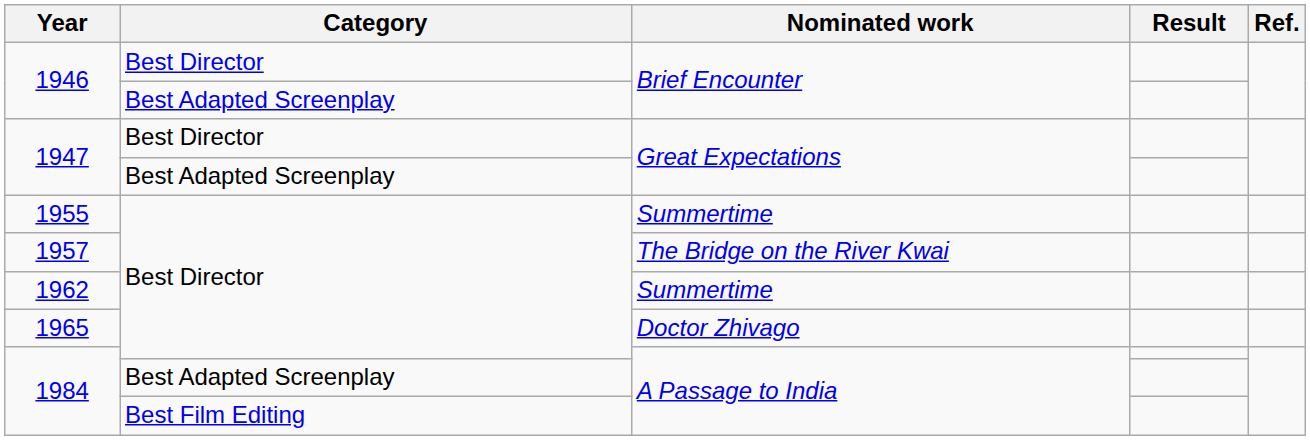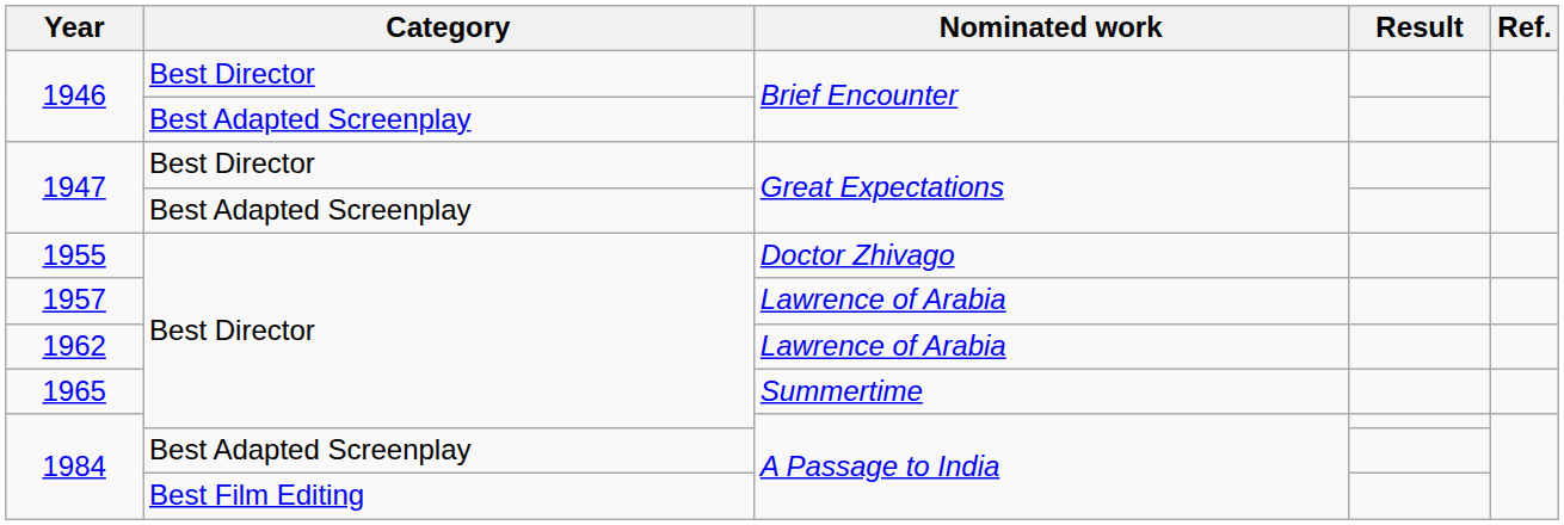 <table class=wikitable>
 <tr>
 <th scope="col" style="width:5em;">Year</th>
 <th scope="col" style="width:26em;">Category</th>
 <th scope="col" style="width:25em;">Nominated work</th>
 <th scope="col" style="width:5em;">Result</th>
 <th>Ref.</th>
 </tr>
 <tr>
 <td style="text-align:center;", rowspan=2><a href='#'>1946</a></td>
 <td><a href='#'>Best Director</a></td>
 <td rowspan=2><em><a href='#'>Brief Encounter</a></em></td>
 <td></td>
 <td rowspan=2></td>
 </tr>
 <tr>
 <td><a href='#'>Best Adapted Screenplay</a></td>
 <td></td>
 </tr>
 <tr>
 <td style="text-align:center;", rowspan=2><a href='#'>1947</a></td>
 <td>Best Director</td>
 <td rowspan=2><em><a href='#'>Great Expectations</a></em></td>
 <td></td>
 <td rowspan=2></td>
 </tr>
 <tr>
 <td>Best Adapted Screenplay</td>
 <td></td>
 </tr>
 <tr>
 <td style="text-align:center;"><a href='#'>1955</a></td>
 <td rowspan=5>Best Director</td>
-<td><em><a href='#'>Summertime</a></em></td>
+<td><em><a href='#'>Doctor Zhivago</a></em></td>
 <td></td>
 <td></td>
 </tr>
 <tr>
 <td style="text-align:center;"><a href='#'>1957</a></td>
-<td><em><a href='#'>The Bridge on the River Kwai</a></em></td>
+<td><em><a href='#'>Lawrence of Arabia</a></em></td>
 <td></td>
 <td></td>
 </tr>
 <tr>
 <td style="text-align:center;"><a href='#'>1962</a></td>
-<td><em><a href='#'>Summertime</a></em></td>
+<td><em><a href='#'>Lawrence of Arabia</a></em></td>
 <td></td>
 <td></td>
 </tr>
 <tr>
 <td style="text-align:center;"><a href='#'>1965</a></td>
-<td><em><a href='#'>Doctor Zhivago</a></em></td>
+<td><em><a href='#'>Summertime</a></em></td>
 <td></td>
 <td></td>
 </tr>
 <tr>
 <td style="text-align:center;", rowspan=3><a href='#'>1984</a></td>
 <td rowspan=3><em><a href='#'>A Passage to India</a></em></td>
 <td></td>
 <td rowspan=3></td>
 </tr>
 <tr>
 <td>Best Adapted Screenplay</td>
 <td></td>
 </tr>
 <tr>
 <td><a href='#'>Best Film Editing</a></td>
 <td></td>
 </tr>
 </table>
